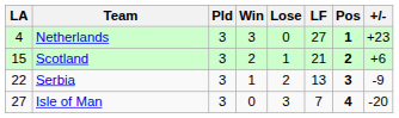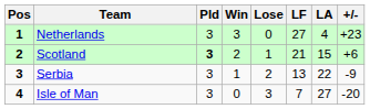 <table class="wikitable" style="font-size: 100%">
 <tr>
-<th width=25>LA</th>
+<th width=20>Pos</th>
 <th width=200>Team</th>
 <th width=25>Pld</th>
 <th width=25>Win</th>
 <th width=25>Lose</th>
 <th width=25>LF</th>
-<th width=20>Pos</th>
+<th width=25>LA</th>
 <th width=25>+/-</th>
 </tr>
 <tr align=center style="background: #ccffcc;">
-<td>4</td>
+<td><strong>1</strong></td>
 <td align="left"> <a href='#'>Netherlands</a></td>
 <td>3</td>
 <td>3</td>
 <td>0</td>
 <td>27</td>
-<td><strong>1</strong></td>
+<td>4</td>
 <td>+23</td>
 </tr>
 <tr align=center style="background: #ccffcc;">
-<td>15</td>
+<td><strong>2</strong></td>
 <td align="left"> <a href='#'>Scotland</a></td>
-<td>3</td>
+<td><strong>3</strong></td>
 <td>2</td>
 <td>1</td>
 <td>21</td>
-<td><strong>2</strong></td>
+<td>15</td>
 <td>+6</td>
 </tr>
 <tr align=center>
-<td>22</td>
+<td><strong>3</strong></td>
 <td align="left"> <a href='#'>Serbia</a></td>
 <td>3</td>
 <td>1</td>
 <td>2</td>
 <td>13</td>
-<td><strong>3</strong></td>
+<td>22</td>
 <td>-9</td>
 </tr>
 <tr align=center>
-<td>27</td>
+<td><strong>4</strong></td>
 <td align="left"> <a href='#'>Isle of Man</a></td>
 <td>3</td>
 <td>0</td>
 <td>3</td>
 <td>7</td>
-<td><strong>4</strong></td>
+<td>27</td>
 <td>-20</td>
 </tr>
 </table>
